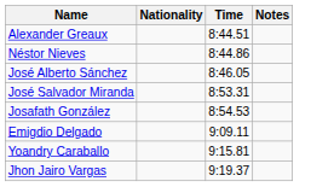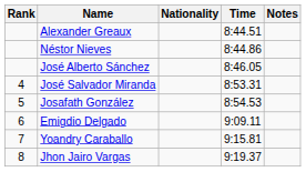 <table class="wikitable sortable" style="text-align:center;font-size:95%">
 <tr>
+<th>Rank</th>
 <th>Name</th>
 <th>Nationality</th>
 <th>Time</th>
 <th>Notes</th>
 </tr>
 <tr>
+<td></td>
 <td align=left><a href='#'>Alexander Greaux</a></td>
 <td align=left></td>
 <td>8:44.51</td>
 <td></td>
 </tr>
 <tr>
+<td></td>
 <td align=left><a href='#'>Néstor Nieves</a></td>
 <td align=left></td>
 <td>8:44.86</td>
 <td></td>
 </tr>
 <tr>
+<td></td>
 <td align=left><a href='#'>José Alberto Sánchez</a></td>
 <td align=left></td>
 <td>8:46.05</td>
 <td></td>
 </tr>
 <tr>
+<td>4</td>
 <td align=left><a href='#'>José Salvador Miranda</a></td>
 <td align=left></td>
 <td>8:53.31</td>
 <td></td>
 </tr>
 <tr>
+<td>5</td>
 <td align=left><a href='#'>Josafath González</a></td>
 <td align=left></td>
 <td>8:54.53</td>
 <td></td>
 </tr>
 <tr>
+<td>6</td>
 <td align=left><a href='#'>Emigdio Delgado</a></td>
 <td align=left></td>
 <td>9:09.11</td>
 <td></td>
 </tr>
 <tr>
+<td>7</td>
 <td align=left><a href='#'>Yoandry Caraballo</a></td>
 <td align=left></td>
 <td>9:15.81</td>
 <td></td>
 </tr>
 <tr>
+<td>8</td>
 <td align=left><a href='#'>Jhon Jairo Vargas</a></td>
 <td align=left></td>
 <td>9:19.37</td>
 <td></td>
 </tr>
 </table>
